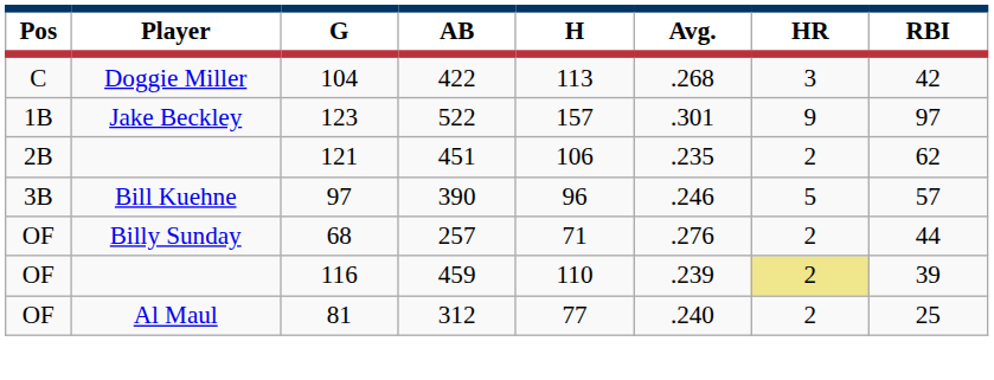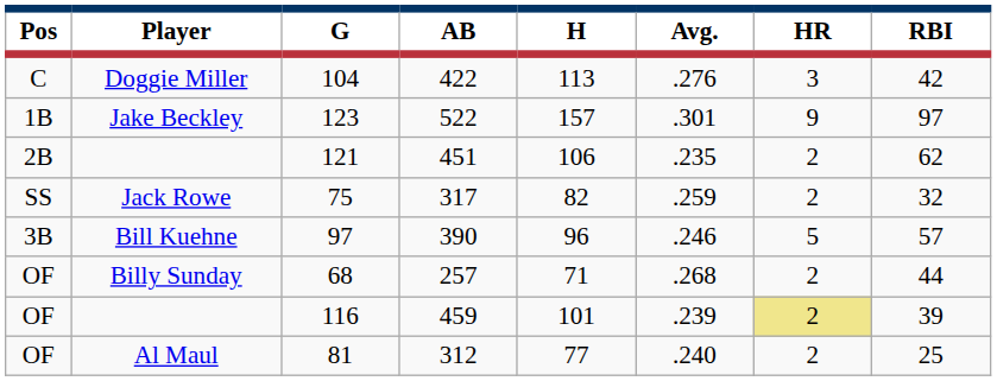 <table class="wikitable sortable">
 <tr>
 <th style="background:#FFFFFF; border-top:#023465 5px solid; border-bottom:#ba313c 5px solid;" width="5%">Pos</th>
 <th style="background:#FFFFFF; border-top:#023465 5px solid; border-bottom:#ba313c 5px solid;" width="16%">Player</th>
 <th style="background:#FFFFFF; border-top:#023465 5px solid; border-bottom:#ba313c 5px solid;" width="9%">G</th>
 <th style="background:#FFFFFF; border-top:#023465 5px solid; border-bottom:#ba313c 5px solid;" width="9%">AB</th>
 <th style="background:#FFFFFF; border-top:#023465 5px solid; border-bottom:#ba313c 5px solid;" width="9%">H</th>
 <th style="background:#FFFFFF; border-top:#023465 5px solid; border-bottom:#ba313c 5px solid;" width="9%">Avg.</th>
 <th style="background:#FFFFFF; border-top:#023465 5px solid; border-bottom:#ba313c 5px solid;" width="9%">HR</th>
 <th style="background:#FFFFFF; border-top:#023465 5px solid; border-bottom:#ba313c 5px solid;" width="9%">RBI</th>
 </tr>
 <tr align="center">
 <td>C</td>
 <td><a href='#'>Doggie Miller</a></td>
 <td>104</td>
 <td>422</td>
 <td>113</td>
-<td>.268</td>
+<td>.276</td>
 <td>3</td>
 <td>42</td>
 </tr>
 <tr align=center>
 <td>1B</td>
 <td><a href='#'>Jake Beckley</a></td>
 <td>123</td>
 <td>522</td>
 <td>157</td>
 <td>.301</td>
 <td>9</td>
 <td>97</td>
 </tr>
 <tr align=center>
 <td>2B</td>
 <td></td>
 <td>121</td>
 <td>451</td>
 <td>106</td>
 <td>.235</td>
 <td>2</td>
 <td>62</td>
 </tr>
+<tr align="center">
+<td>SS</td>
+<td><a href='#'>Jack Rowe</a></td>
+<td>75</td>
+<td>317</td>
+<td>82</td>
+<td>.259</td>
+<td>2</td>
+<td>32</td>
+</tr>
 <tr align=center>
 <td>3B</td>
 <td><a href='#'>Bill Kuehne</a></td>
 <td>97</td>
 <td>390</td>
 <td>96</td>
 <td>.246</td>
 <td>5</td>
 <td>57</td>
 </tr>
 <tr align=center>
 <td>OF</td>
 <td><a href='#'>Billy Sunday</a></td>
 <td>68</td>
 <td>257</td>
 <td>71</td>
-<td>.276</td>
+<td>.268</td>
 <td>2</td>
 <td>44</td>
 </tr>
 <tr align=center>
 <td>OF</td>
 <td></td>
 <td>116</td>
 <td>459</td>
-<td>110</td>
+<td>101</td>
 <td>.239</td>
 <td style="background: khaki;">2</td>
 <td>39</td>
 </tr>
 <tr align="center">
 <td>OF</td>
 <td><a href='#'>Al Maul</a></td>
 <td>81</td>
 <td>312</td>
 <td>77</td>
 <td>.240</td>
 <td>2</td>
 <td>25</td>
 </tr>
 </table>
